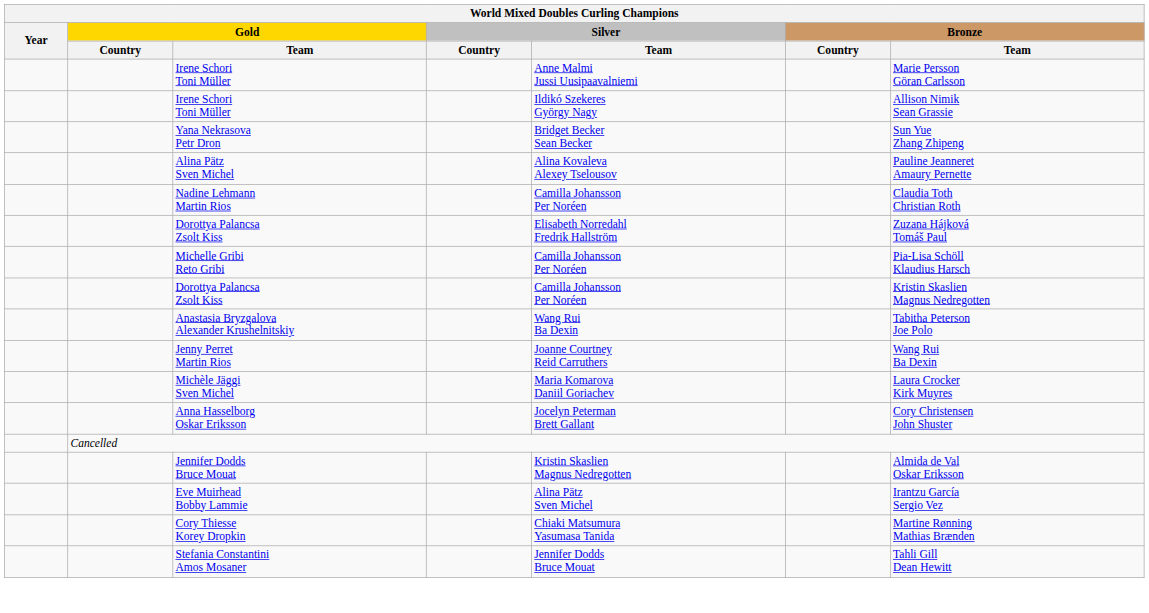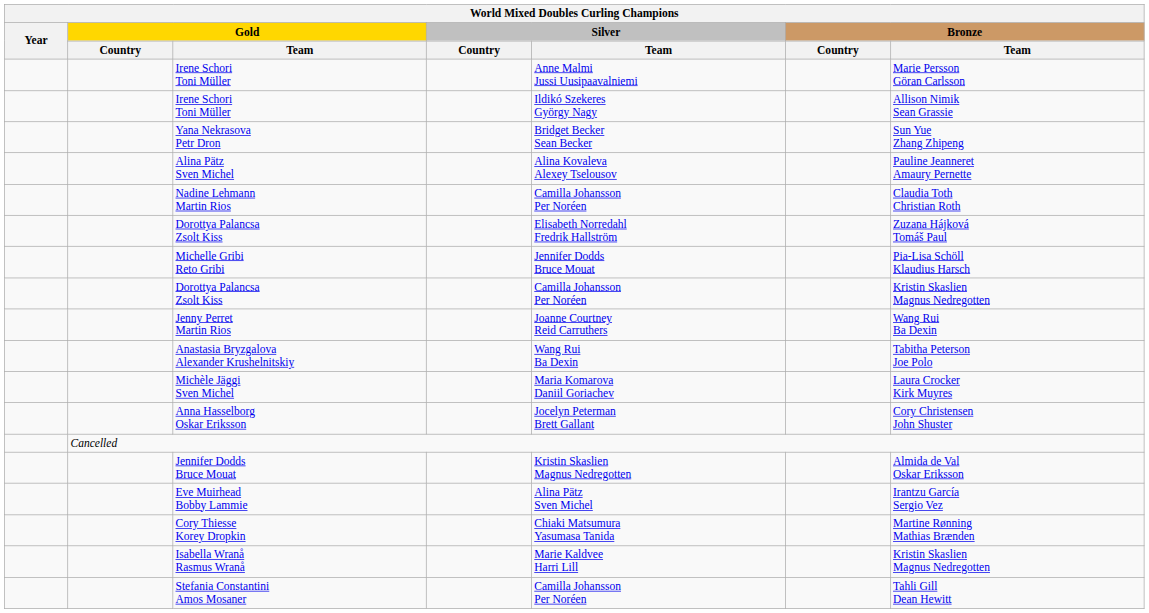 <table class="wikitable" style="width:100%">
 <tr>
 <th colspan="7"><strong>World Mixed Doubles Curling Champions</strong></th>
 </tr>
 <tr>
 <th rowspan="2" width="25">Year</th>
 <th colspan="2" style="background:gold"    width="210">Gold</th>
 <th colspan="2" style="background:silver"  width="210">Silver</th>
 <th colspan="2" style="background:#cc9966" width="210">Bronze</th>
 </tr>
 <tr>
 <th width="45">Country</th>
 <th width="150">Team</th>
 <th width="45">Country</th>
 <th width="150">Team</th>
 <th width="45">Country</th>
 <th width="150">Team</th>
 </tr>
 <tr>
 <td></td>
 <td></td>
 <td><a href='#'>Irene Schori</a><br><a href='#'>Toni Müller</a></td>
 <td></td>
 <td><a href='#'>Anne Malmi</a><br><a href='#'>Jussi Uusipaavalniemi</a></td>
 <td></td>
 <td><a href='#'>Marie Persson</a><br><a href='#'>Göran Carlsson</a></td>
 </tr>
 <tr>
 <td></td>
 <td></td>
 <td><a href='#'>Irene Schori</a><br><a href='#'>Toni Müller</a></td>
 <td></td>
 <td><a href='#'>Ildikó Szekeres</a><br><a href='#'>György Nagy</a></td>
 <td></td>
 <td><a href='#'>Allison Nimik</a><br><a href='#'>Sean Grassie</a></td>
 </tr>
 <tr>
 <td></td>
 <td></td>
 <td><a href='#'>Yana Nekrasova</a><br><a href='#'>Petr Dron</a></td>
 <td></td>
 <td><a href='#'>Bridget Becker</a><br><a href='#'>Sean Becker</a></td>
 <td></td>
 <td><a href='#'>Sun Yue</a><br><a href='#'>Zhang Zhipeng</a></td>
 </tr>
 <tr>
 <td></td>
 <td></td>
 <td><a href='#'>Alina Pätz</a><br><a href='#'>Sven Michel</a></td>
 <td></td>
 <td><a href='#'>Alina Kovaleva</a><br><a href='#'>Alexey Tselousov</a></td>
 <td></td>
 <td><a href='#'>Pauline Jeanneret</a><br><a href='#'>Amaury Pernette</a></td>
 </tr>
 <tr>
 <td></td>
 <td></td>
 <td><a href='#'>Nadine Lehmann</a><br><a href='#'>Martin Rios</a></td>
 <td></td>
 <td><a href='#'>Camilla Johansson</a><br><a href='#'>Per Noréen</a></td>
 <td></td>
 <td><a href='#'>Claudia Toth</a><br><a href='#'>Christian Roth</a></td>
 </tr>
 <tr>
 <td></td>
 <td></td>
 <td><a href='#'>Dorottya Palancsa</a><br><a href='#'>Zsolt Kiss</a></td>
 <td></td>
 <td><a href='#'>Elisabeth Norredahl</a><br><a href='#'>Fredrik Hallström</a></td>
 <td></td>
 <td><a href='#'>Zuzana Hájková</a><br><a href='#'>Tomáš Paul</a></td>
 </tr>
 <tr>
 <td></td>
 <td></td>
 <td><a href='#'>Michelle Gribi</a><br><a href='#'>Reto Gribi</a></td>
 <td></td>
-<td><a href='#'>Camilla Johansson</a><br><a href='#'>Per Noréen</a></td>
+<td><a href='#'>Jennifer Dodds</a><br><a href='#'>Bruce Mouat</a></td>
 <td></td>
 <td><a href='#'>Pia-Lisa Schöll</a><br><a href='#'>Klaudius Harsch</a></td>
 </tr>
 <tr>
 <td></td>
 <td></td>
 <td><a href='#'>Dorottya Palancsa</a><br><a href='#'>Zsolt Kiss</a></td>
 <td></td>
 <td><a href='#'>Camilla Johansson</a><br><a href='#'>Per Noréen</a></td>
 <td></td>
 <td><a href='#'>Kristin Skaslien</a><br><a href='#'>Magnus Nedregotten</a></td>
 </tr>
 <tr>
 <td></td>
 <td></td>
+<td><a href='#'>Jenny Perret</a><br><a href='#'>Martin Rios</a></td>
+<td></td>
+<td><a href='#'>Joanne Courtney</a><br><a href='#'>Reid Carruthers</a></td>
+<td></td>
+<td><a href='#'>Wang Rui</a><br><a href='#'>Ba Dexin</a></td>
+</tr>
+<tr>
+<td></td>
+<td></td>
 <td><a href='#'>Anastasia Bryzgalova</a><br><a href='#'>Alexander Krushelnitskiy</a></td>
 <td></td>
 <td><a href='#'>Wang Rui</a><br><a href='#'>Ba Dexin</a></td>
 <td></td>
 <td><a href='#'>Tabitha Peterson</a><br><a href='#'>Joe Polo</a></td>
-</tr>
-<tr>
-<td></td>
-<td></td>
-<td><a href='#'>Jenny Perret</a><br><a href='#'>Martin Rios</a></td>
-<td></td>
-<td><a href='#'>Joanne Courtney</a><br><a href='#'>Reid Carruthers</a></td>
-<td></td>
-<td><a href='#'>Wang Rui</a><br><a href='#'>Ba Dexin</a></td>
 </tr>
 <tr>
 <td></td>
 <td></td>
 <td><a href='#'>Michèle Jäggi</a><br><a href='#'>Sven Michel</a></td>
 <td></td>
 <td><a href='#'>Maria Komarova</a><br><a href='#'>Daniil Goriachev</a></td>
 <td></td>
 <td><a href='#'>Laura Crocker</a><br><a href='#'>Kirk Muyres</a></td>
 </tr>
 <tr>
 <td></td>
 <td></td>
 <td><a href='#'>Anna Hasselborg</a><br><a href='#'>Oskar Eriksson</a></td>
 <td></td>
 <td><a href='#'>Jocelyn Peterman</a><br><a href='#'>Brett Gallant</a></td>
 <td></td>
 <td><a href='#'>Cory Christensen</a><br><a href='#'>John Shuster</a></td>
 </tr>
 <tr>
 <td></td>
 <td colspan="6"><em>Cancelled</em></td>
 </tr>
 <tr>
 <td></td>
 <td></td>
 <td><a href='#'>Jennifer Dodds</a><br><a href='#'>Bruce Mouat</a></td>
 <td></td>
 <td><a href='#'>Kristin Skaslien</a><br><a href='#'>Magnus Nedregotten</a></td>
 <td></td>
 <td><a href='#'>Almida de Val</a><br><a href='#'>Oskar Eriksson</a></td>
 </tr>
 <tr>
 <td></td>
 <td></td>
 <td><a href='#'>Eve Muirhead</a><br><a href='#'>Bobby Lammie</a></td>
 <td></td>
 <td><a href='#'>Alina Pätz</a><br><a href='#'>Sven Michel</a></td>
 <td></td>
 <td><a href='#'>Irantzu García</a><br><a href='#'>Sergio Vez</a></td>
 </tr>
 <tr>
 <td></td>
 <td></td>
 <td><a href='#'>Cory Thiesse</a><br><a href='#'>Korey Dropkin</a></td>
 <td></td>
 <td><a href='#'>Chiaki Matsumura</a><br><a href='#'>Yasumasa Tanida</a></td>
 <td></td>
 <td><a href='#'>Martine Rønning</a><br><a href='#'>Mathias Brænden</a></td>
 </tr>
 <tr>
 <td></td>
 <td></td>
+<td><a href='#'>Isabella Wranå</a><br><a href='#'>Rasmus Wranå</a></td>
+<td></td>
+<td><a href='#'>Marie Kaldvee</a><br><a href='#'>Harri Lill</a></td>
+<td></td>
+<td><a href='#'>Kristin Skaslien</a><br><a href='#'>Magnus Nedregotten</a></td>
+</tr>
+<tr>
+<td></td>
+<td></td>
 <td><a href='#'>Stefania Constantini</a><br><a href='#'>Amos Mosaner</a></td>
 <td></td>
-<td><a href='#'>Jennifer Dodds</a><br><a href='#'>Bruce Mouat</a></td>
+<td><a href='#'>Camilla Johansson</a><br><a href='#'>Per Noréen</a></td>
 <td></td>
 <td><a href='#'>Tahli Gill</a><br><a href='#'>Dean Hewitt</a></td>
 </tr>
 </table>
